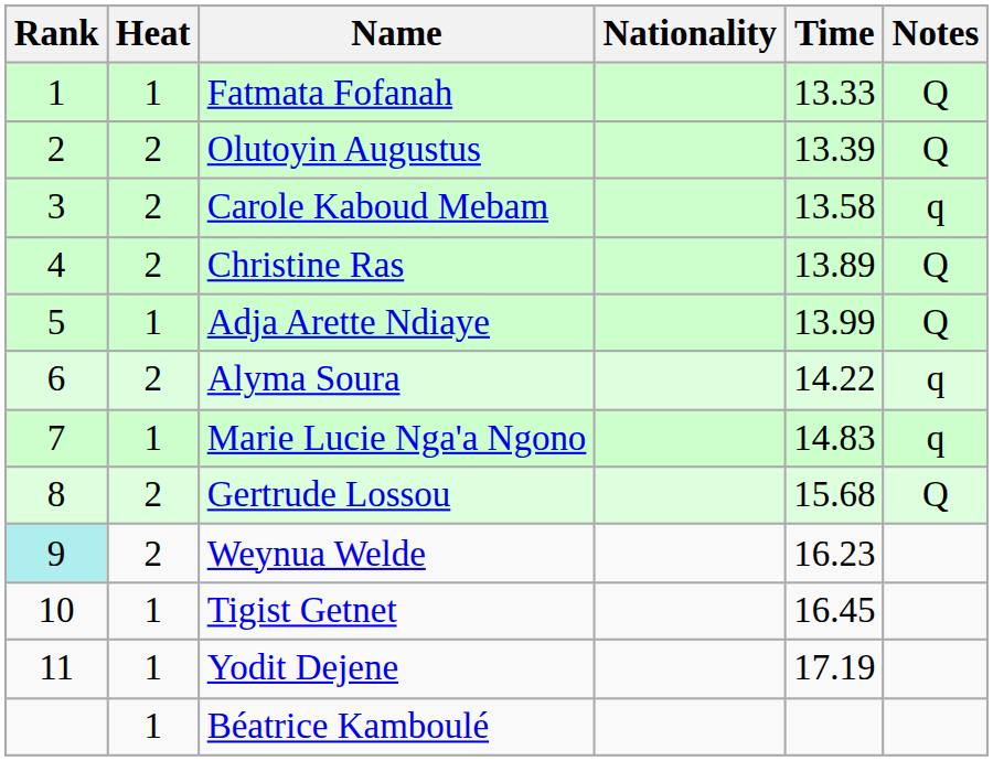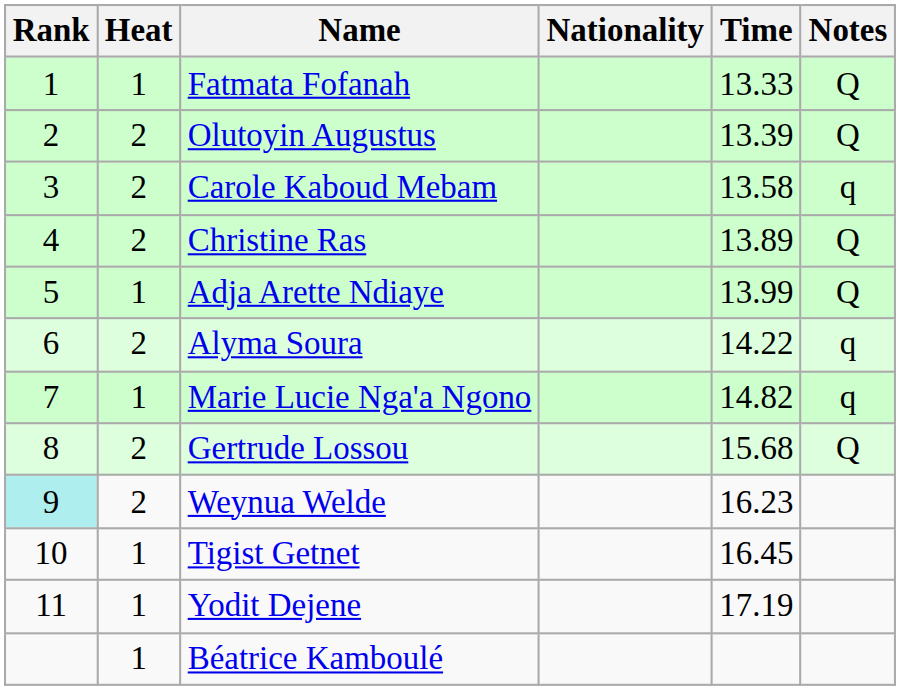 <table class="wikitable sortable" style="text-align:center">
 <tr>
 <th>Rank</th>
 <th>Heat</th>
 <th>Name</th>
 <th>Nationality</th>
 <th>Time</th>
 <th>Notes</th>
 </tr>
 <tr bgcolor=ccffcc>
 <td>1</td>
 <td>1</td>
 <td align=left><a href='#'>Fatmata Fofanah</a></td>
 <td align=left></td>
 <td>13.33</td>
 <td>Q</td>
 </tr>
 <tr bgcolor=ccffcc>
 <td>2</td>
 <td>2</td>
 <td align=left><a href='#'>Olutoyin Augustus</a></td>
 <td align=left></td>
 <td>13.39</td>
 <td>Q</td>
 </tr>
 <tr bgcolor=ccffcc>
 <td>3</td>
 <td>2</td>
 <td align=left><a href='#'>Carole Kaboud Mebam</a></td>
 <td align=left></td>
 <td>13.58</td>
 <td>q</td>
 </tr>
 <tr bgcolor=ccffcc>
 <td>4</td>
 <td>2</td>
 <td align=left><a href='#'>Christine Ras</a></td>
 <td align=left></td>
 <td>13.89</td>
 <td>Q</td>
 </tr>
 <tr bgcolor=ccffcc>
 <td>5</td>
 <td>1</td>
 <td align=left><a href='#'>Adja Arette Ndiaye</a></td>
 <td align=left></td>
 <td>13.99</td>
 <td>Q</td>
 </tr>
 <tr bgcolor=ddffdd>
 <td>6</td>
 <td>2</td>
 <td align=left><a href='#'>Alyma Soura</a></td>
 <td align=left></td>
 <td>14.22</td>
 <td>q</td>
 </tr>
 <tr bgcolor=ccffcc>
 <td>7</td>
 <td>1</td>
 <td align=left><a href='#'>Marie Lucie Nga'a Ngono</a></td>
 <td align=left></td>
-<td>14.83</td>
+<td>14.82</td>
 <td>q</td>
 </tr>
 <tr bgcolor=ddffdd>
 <td>8</td>
 <td>2</td>
 <td align=left><a href='#'>Gertrude Lossou</a></td>
 <td align=left></td>
 <td>15.68</td>
 <td>Q</td>
 </tr>
 <tr>
 <td style="background: paleturquoise;">9</td>
 <td>2</td>
 <td align=left><a href='#'>Weynua Welde</a></td>
 <td align=left></td>
 <td>16.23</td>
 <td></td>
 </tr>
 <tr>
 <td>10</td>
 <td>1</td>
 <td align=left><a href='#'>Tigist Getnet</a></td>
 <td align=left></td>
 <td>16.45</td>
 <td></td>
 </tr>
 <tr>
 <td>11</td>
 <td>1</td>
 <td align=left><a href='#'>Yodit Dejene</a></td>
 <td align=left></td>
 <td>17.19</td>
 <td></td>
 </tr>
 <tr>
 <td></td>
 <td>1</td>
 <td align=left><a href='#'>Béatrice Kamboulé</a></td>
 <td align=left></td>
 <td></td>
 <td></td>
 </tr>
 </table>
